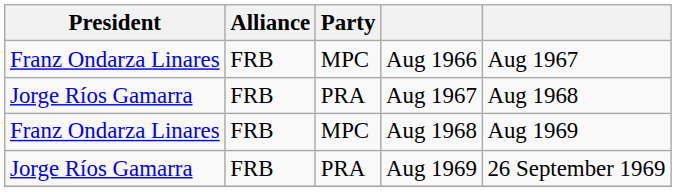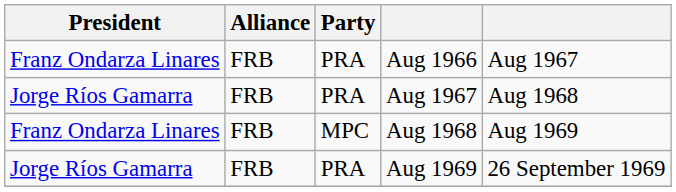 <table class="wikitable">
 <tr>
 <th>President</th>
 <th>Alliance</th>
 <th>Party</th>
 <th></th>
 <th></th>
 </tr>
 <tr>
 <td><a href='#'>Franz Ondarza Linares</a></td>
 <td>FRB</td>
-<td>MPC</td>
+<td>PRA</td>
 <td>Aug 1966</td>
 <td>Aug 1967</td>
 </tr>
 <tr>
 <td><a href='#'>Jorge Ríos Gamarra</a></td>
 <td>FRB</td>
 <td>PRA</td>
 <td>Aug 1967</td>
 <td>Aug 1968</td>
 </tr>
 <tr>
 <td><a href='#'>Franz Ondarza Linares</a></td>
 <td>FRB</td>
 <td>MPC</td>
 <td>Aug 1968</td>
 <td>Aug 1969</td>
 </tr>
 <tr>
 <td><a href='#'>Jorge Ríos Gamarra</a></td>
 <td>FRB</td>
 <td>PRA</td>
 <td>Aug 1969</td>
 <td>26 September 1969</td>
 </tr>
 <tr>
 </tr>
 </table>
